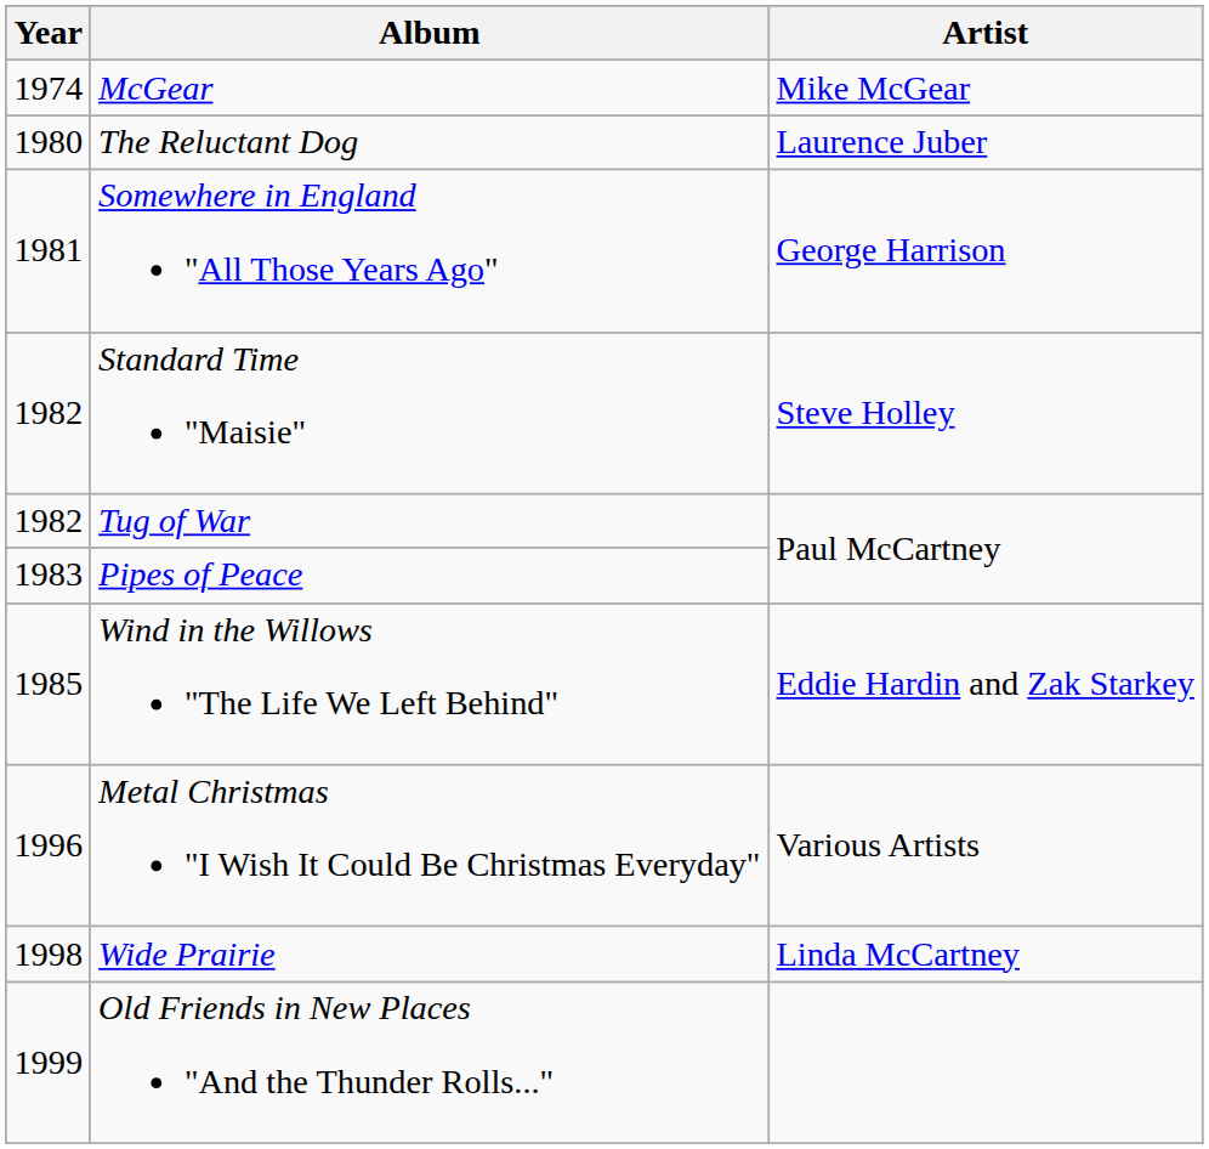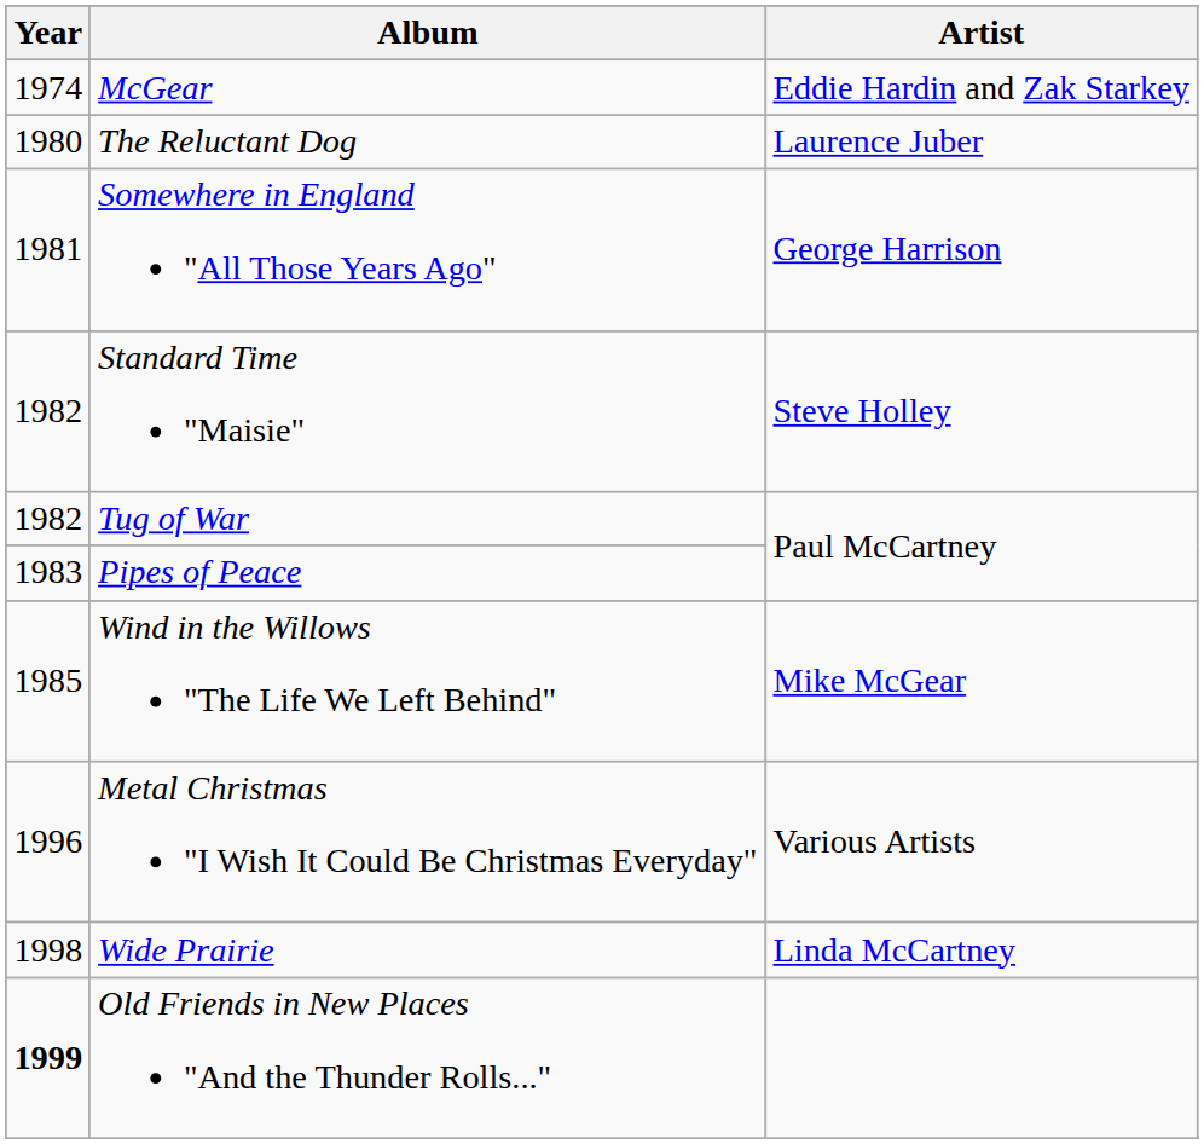 <table class="wikitable">
 <tr>
 <th>Year</th>
 <th>Album</th>
 <th>Artist</th>
 </tr>
 <tr>
 <td>1974</td>
 <td><em><a href='#'>McGear</a></em></td>
-<td><a href='#'>Mike McGear</a></td>
+<td><a href='#'>Eddie Hardin</a> and <a href='#'>Zak Starkey</a></td>
 </tr>
 <tr>
 <td>1980</td>
 <td><em>The Reluctant Dog</em></td>
 <td><a href='#'>Laurence Juber</a></td>
 </tr>
 <tr>
 <td>1981</td>
 <td><em><a href='#'>Somewhere in England</a></em><br><ul><li>"<a href='#'>All Those Years Ago</a>"</li></ul></td>
 <td><a href='#'>George Harrison</a></td>
 </tr>
 <tr>
 <td>1982</td>
 <td><em>Standard Time</em><br><ul><li>"Maisie"</li></ul></td>
 <td><a href='#'>Steve Holley</a></td>
 </tr>
 <tr>
 <td>1982</td>
 <td><em><a href='#'>Tug of War</a></em></td>
 <td rowspan="2">Paul McCartney</td>
 </tr>
 <tr>
 <td>1983</td>
 <td><em><a href='#'>Pipes of Peace</a></em></td>
 </tr>
 <tr>
 <td>1985</td>
 <td><em>Wind in the Willows</em><br><ul><li>"The Life We Left Behind"</li></ul></td>
-<td><a href='#'>Eddie Hardin</a> and <a href='#'>Zak Starkey</a></td>
+<td><a href='#'>Mike McGear</a></td>
 </tr>
 <tr>
 <td>1996</td>
 <td><em>Metal Christmas</em><br><ul><li>"I Wish It Could Be Christmas Everyday"</li></ul></td>
 <td>Various Artists</td>
 </tr>
 <tr>
 <td>1998</td>
 <td><em><a href='#'>Wide Prairie</a></em></td>
 <td><a href='#'>Linda McCartney</a></td>
 </tr>
 <tr>
-<td>1999</td>
+<td><strong>1999</strong></td>
 <td><em>Old Friends in New Places</em><br><ul><li>"And the Thunder Rolls..."</li></ul></td>
 <td></td>
 </tr>
 </table>
